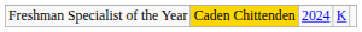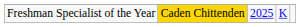 <table class="wikitable" style="text-align:center;">
 <tr>
 </tr>
 <tr>
 <td>Freshman Specialist of the Year</td>
 <td style="background: gold;">Caden Chittenden</td>
-<td><a href='#'>2024</a></td>
+<td><a href='#'>2025</a></td>
 <td><a href='#'>K</a></td>
 <td></td>
 </tr>
 </table>
